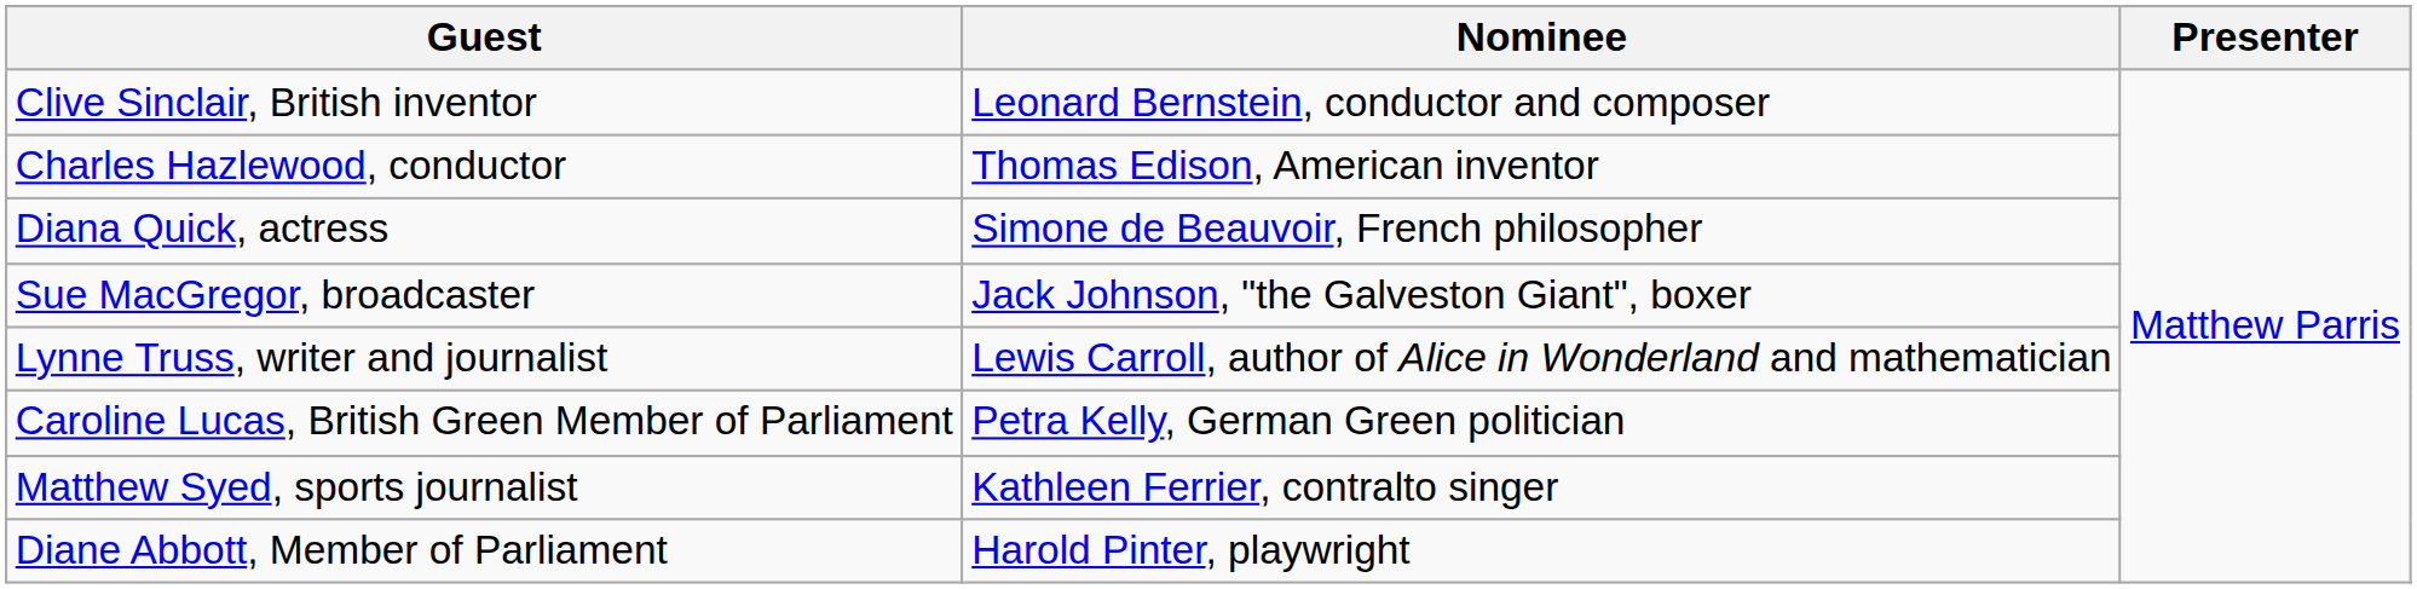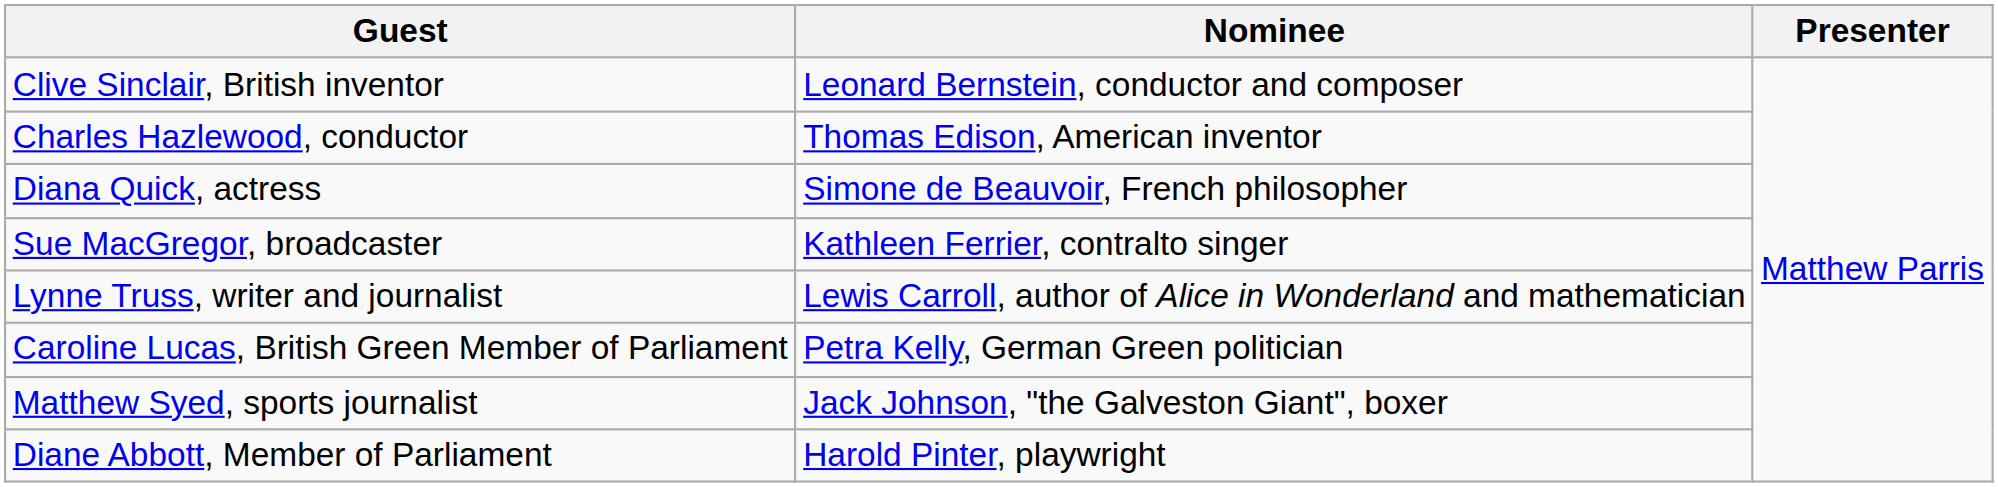 <table class="wikitable">
 <tr>
 <th>Guest</th>
 <th>Nominee</th>
 <th>Presenter</th>
 </tr>
 <tr>
 <td><a href='#'>Clive Sinclair</a>, British inventor</td>
 <td><a href='#'>Leonard Bernstein</a>, conductor and composer</td>
 <td rowspan="8"><a href='#'>Matthew Parris</a></td>
 </tr>
 <tr>
 <td><a href='#'>Charles Hazlewood</a>, conductor</td>
 <td><a href='#'>Thomas Edison</a>, American inventor</td>
 </tr>
 <tr>
 <td><a href='#'>Diana Quick</a>, actress</td>
 <td><a href='#'>Simone de Beauvoir</a>, French philosopher</td>
 </tr>
 <tr>
 <td><a href='#'>Sue MacGregor</a>, broadcaster</td>
-<td><a href='#'>Jack Johnson</a>, "the Galveston Giant", boxer</td>
+<td><a href='#'>Kathleen Ferrier</a>, contralto singer</td>
 </tr>
 <tr>
 <td><a href='#'>Lynne Truss</a>, writer and journalist</td>
 <td><a href='#'>Lewis Carroll</a>, author of <em>Alice in Wonderland</em> and mathematician</td>
 </tr>
 <tr>
 <td><a href='#'>Caroline Lucas</a>, British Green Member of Parliament</td>
 <td><a href='#'>Petra Kelly</a>, German Green politician</td>
 </tr>
 <tr>
 <td><a href='#'>Matthew Syed</a>, sports journalist</td>
-<td><a href='#'>Kathleen Ferrier</a>, contralto singer</td>
+<td><a href='#'>Jack Johnson</a>, "the Galveston Giant", boxer</td>
 </tr>
 <tr>
 <td><a href='#'>Diane Abbott</a>, Member of Parliament</td>
 <td><a href='#'>Harold Pinter</a>, playwright</td>
 </tr>
 </table>
